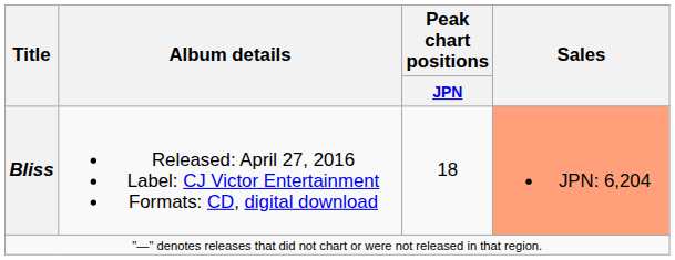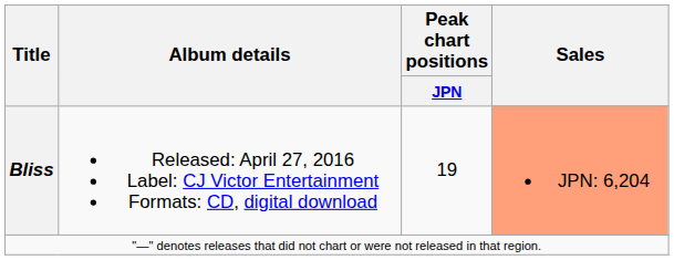 <table class="wikitable plainrowheaders" style="text-align:center;">
 <tr>
 <th rowspan="2">Title</th>
 <th rowspan="2" style="width:18em;">Album details</th>
 <th colspan="1">Peak chart positions</th>
 <th rowspan="2" style="width:9em;">Sales</th>
 </tr>
 <tr>
 <th scope="col" style="width:3em;"><small><a href='#'>JPN</a></small><br></th>
 </tr>
 <tr>
 <th scope="row"><em>Bliss</em></th>
 <td><br><ul><li>Released: April 27, 2016 </li><li>Label: <a href='#'>CJ Victor Entertainment</a></li><li>Formats: <a href='#'>CD</a>, <a href='#'>digital download</a></li></ul></td>
-<td>18</td>
+<td>19</td>
 <td style="background: lightsalmon;"><br><ul><li>JPN: 6,204</li></ul></td>
 </tr>
 <tr>
 <td colspan="4" style="text-align:center; font-size:8pt;">"—" denotes releases that did not chart or were not released in that region.</td>
 </tr>
 </table>
